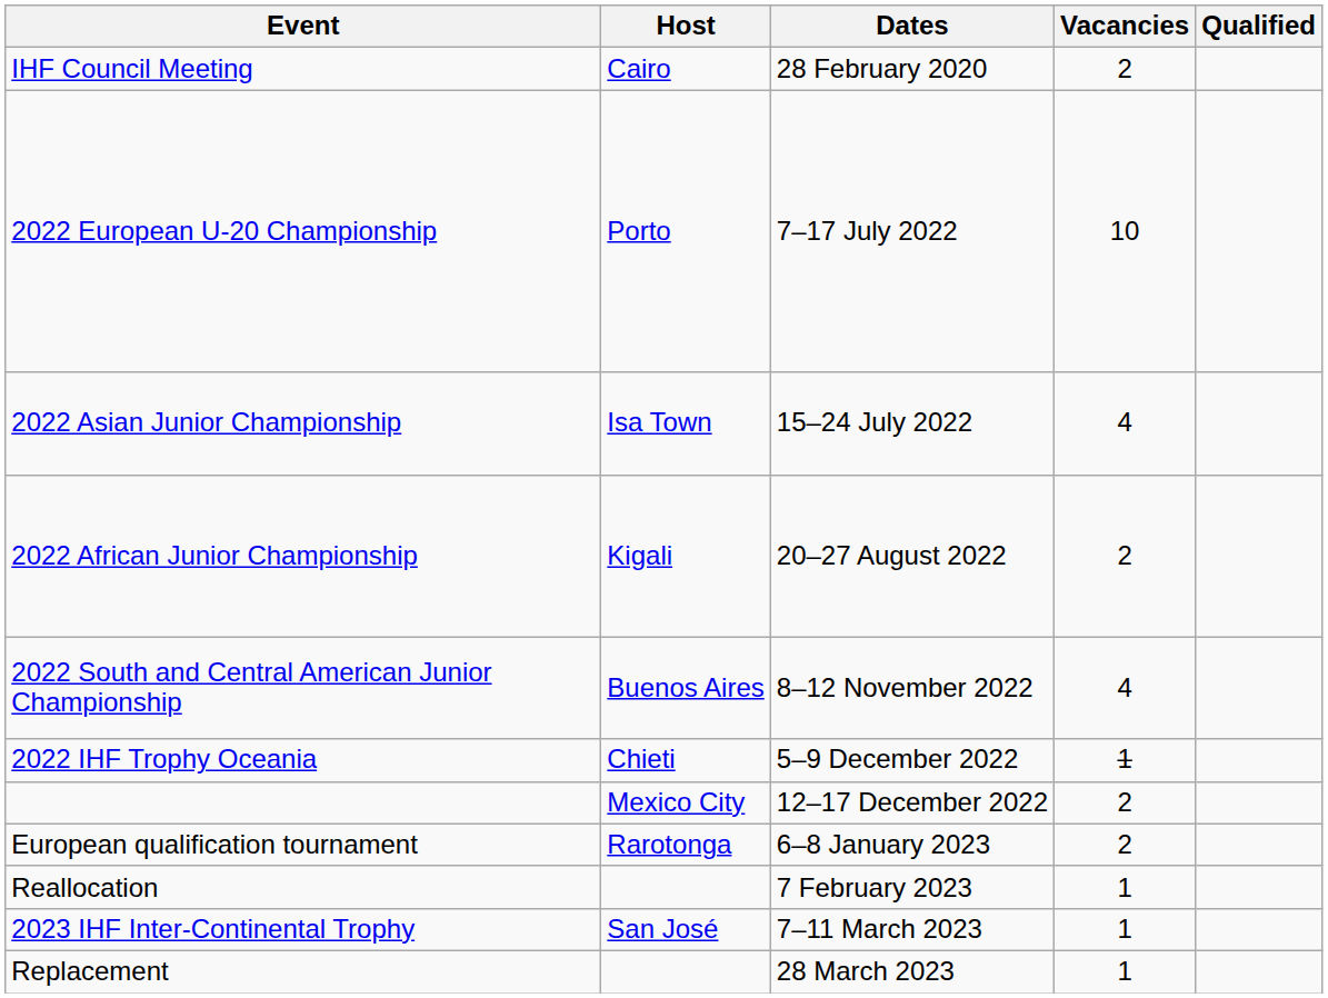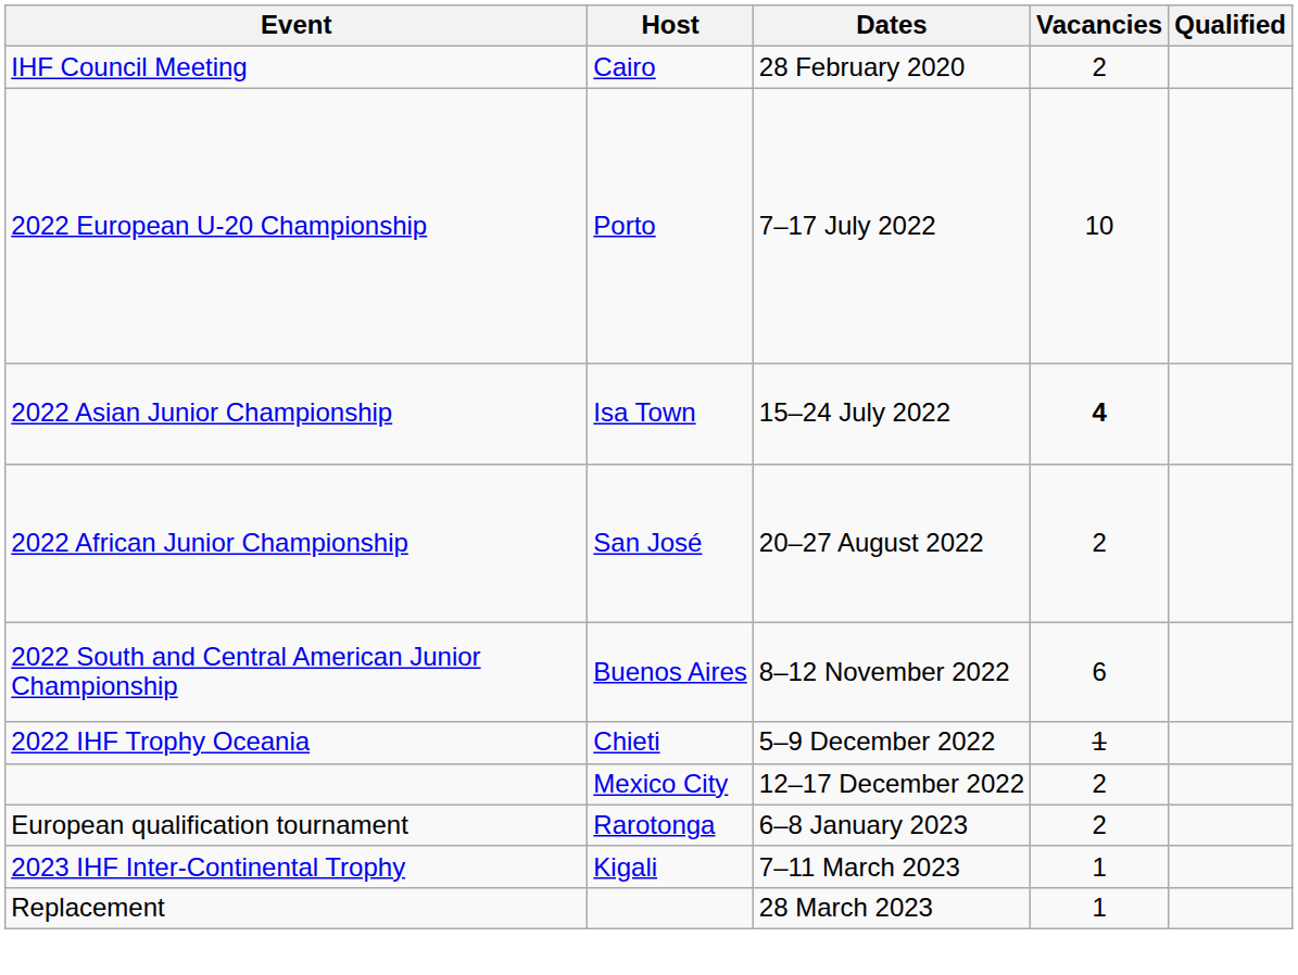 <table class="wikitable">
 <tr>
 <th width=350>Event</th>
 <th>Host</th>
 <th>Dates</th>
 <th>Vacancies</th>
 <th>Qualified</th>
 </tr>
 <tr>
 <td><a href='#'>IHF Council Meeting</a></td>
 <td> <a href='#'>Cairo</a></td>
 <td>28 February 2020</td>
 <td align=center>2</td>
 <td><br></td>
 </tr>
 <tr>
 <td><a href='#'>2022 European U-20 Championship</a></td>
 <td> <a href='#'>Porto</a></td>
 <td>7–17 July 2022</td>
 <td align=center>10</td>
 <td><br><br><br><br><br><br><br><br><br></td>
 </tr>
 <tr>
 <td><a href='#'>2022 Asian Junior Championship</a></td>
 <td> <a href='#'>Isa Town</a></td>
 <td>15–24 July 2022</td>
-<td align=center>4</td>
+<td align=center><strong>4</strong></td>
 <td><br><br><br></td>
 </tr>
 <tr>
 <td><a href='#'>2022 African Junior Championship</a></td>
-<td> <a href='#'>Kigali</a></td>
+<td>  <a href='#'>San José</a></td>
 <td>20–27 August 2022</td>
 <td align=center>2</td>
 <td><br><br><br><br><br></td>
 </tr>
 <tr>
 <td><a href='#'>2022 South and Central American Junior Championship</a></td>
 <td> <a href='#'>Buenos Aires</a></td>
 <td>8–12 November 2022</td>
-<td align=center>4</td>
+<td align=center>6</td>
 <td><br><br><br></td>
 </tr>
 <tr>
 <td><a href='#'>2022 IHF Trophy Oceania</a></td>
 <td> <a href='#'>Chieti</a></td>
 <td>5–9 December 2022</td>
 <td align=center><s>1</s></td>
 <td><s></s></td>
 </tr>
 <tr>
 <td><a href='#'></a></td>
 <td> <a href='#'>Mexico City</a></td>
 <td>12–17 December 2022</td>
 <td align=center>2</td>
 <td><br></td>
 </tr>
 <tr>
 <td>European qualification tournament</td>
 <td> <a href='#'>Rarotonga</a></td>
 <td>6–8 January 2023</td>
 <td align=center>2</td>
 <td><br></td>
 </tr>
 <tr>
-<td>Reallocation</td>
-<td></td>
-<td>7 February 2023</td>
-<td align=center>1</td>
-<td></td>
-</tr>
-<tr>
 <td><a href='#'>2023 IHF Inter-Continental Trophy</a></td>
-<td>  <a href='#'>San José</a></td>
+<td> <a href='#'>Kigali</a></td>
 <td>7–11 March 2023</td>
 <td align=center>1</td>
 <td><s></s></td>
 </tr>
 <tr>
 <td>Replacement</td>
 <td></td>
 <td>28 March 2023</td>
 <td align=center>1</td>
 <td></td>
 </tr>
 </table>
